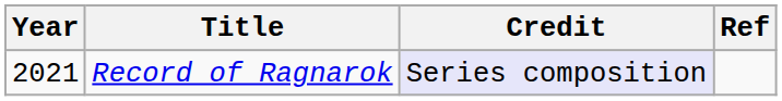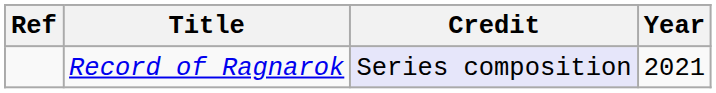 <table class="wikitable">
 <tr>
-<th>Year</th>
+<th>Ref</th>
 <th>Title</th>
 <th>Credit</th>
-<th>Ref</th>
+<th>Year</th>
 </tr>
 <tr>
-<td>2021</td>
+<td></td>
 <td><em><a href='#'>Record of Ragnarok</a></em></td>
 <td style="background: lavender;">Series composition</td>
-<td></td>
+<td>2021</td>
 </tr>
 </table>
